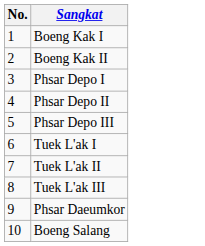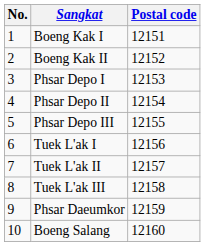 <table class="wikitable">
 <tr>
 <th>No.</th>
 <th><em><a href='#'>Sangkat</a></em></th>
+<th><a href='#'>Postal code</a></th>
 </tr>
 <tr>
 <td>1</td>
 <td>Boeng Kak I</td>
+<td>12151</td>
 </tr>
 <tr>
 <td>2</td>
 <td>Boeng Kak II</td>
+<td>12152</td>
 </tr>
 <tr>
 <td>3</td>
 <td>Phsar Depo I</td>
+<td>12153</td>
 </tr>
 <tr>
 <td>4</td>
 <td>Phsar Depo II</td>
+<td>12154</td>
 </tr>
 <tr>
 <td>5</td>
 <td>Phsar Depo III</td>
+<td>12155</td>
 </tr>
 <tr>
 <td>6</td>
 <td>Tuek L'ak I</td>
+<td>12156</td>
 </tr>
 <tr>
 <td>7</td>
 <td>Tuek L'ak II</td>
+<td>12157</td>
 </tr>
 <tr>
 <td>8</td>
 <td>Tuek L'ak III</td>
+<td>12158</td>
 </tr>
 <tr>
 <td>9</td>
 <td>Phsar Daeumkor</td>
+<td>12159</td>
 </tr>
 <tr>
 <td>10</td>
 <td>Boeng Salang</td>
+<td>12160</td>
 </tr>
 </table>
